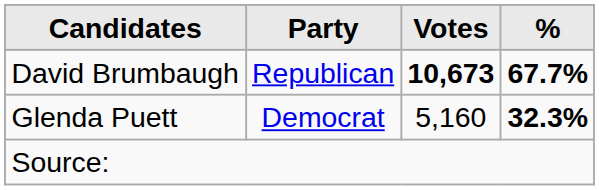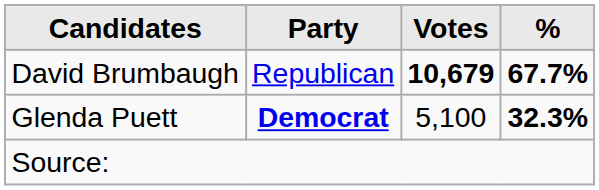 <table class=wikitable style="font-size:95%; text-align:right;">
 <tr>
 <th style="background-color:#E9E9E9" align=center>Candidates</th>
 <th style="background-color:#E9E9E9" align=center>Party</th>
 <th style="background-color:#E9E9E9" align=center>Votes</th>
 <th style="background-color:#E9E9E9" align=center>%</th>
 </tr>
 <tr>
 <td align=left>David Brumbaugh</td>
 <td align=center><a href='#'>Republican</a></td>
-<td align=center><strong>10,673</strong></td>
+<td align=center><strong>10,679</strong></td>
 <td align=center><strong>67.7%</strong></td>
 </tr>
 <tr>
 <td align=left>Glenda Puett</td>
-<td align=center><a href='#'>Democrat</a></td>
-<td align=center>5,160</td>
+<td align=center><strong><a href='#'>Democrat</a></strong></td>
+<td align=center>5,100</td>
 <td align=center><strong>32.3%</strong></td>
 </tr>
 <tr>
 <td align="left" colspan=6>Source:  </td>
 </tr>
 </table>
